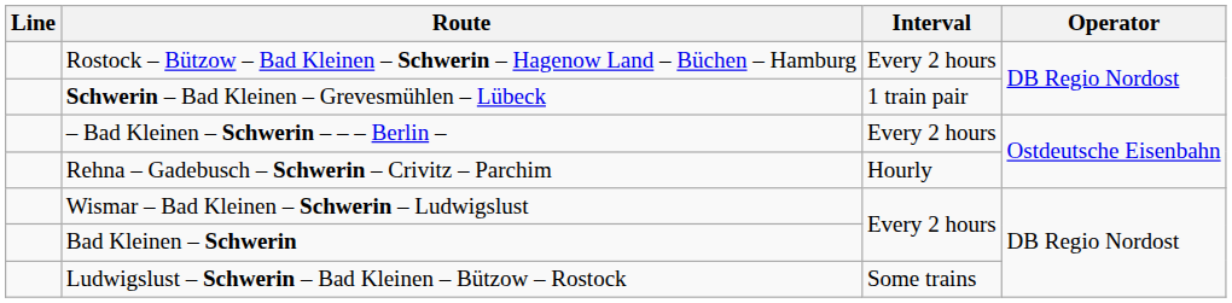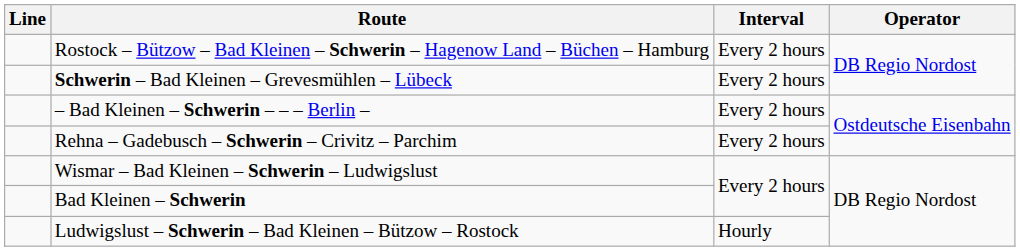 <table class="wikitable">
 <tr>
 <th>Line</th>
 <th>Route</th>
 <th>Interval</th>
 <th>Operator</th>
 </tr>
 <tr>
 <td align=center></td>
 <td>Rostock – <a href='#'>Bützow</a> – <a href='#'>Bad Kleinen</a> – <strong>Schwerin</strong> – <a href='#'>Hagenow Land</a> – <a href='#'>Büchen</a> – Hamburg</td>
 <td>Every 2 hours</td>
 <td rowspan="2"><a href='#'>DB Regio Nordost</a></td>
 </tr>
 <tr>
 <td align=center></td>
 <td><strong>Schwerin</strong> – Bad Kleinen – Grevesmühlen – <a href='#'>Lübeck</a></td>
-<td>1 train pair</td>
+<td>Every 2 hours</td>
 </tr>
 <tr>
 <td align=center></td>
 <td> – Bad Kleinen – <strong>Schwerin</strong> –  –  – <a href='#'>Berlin</a>  – </td>
 <td>Every 2 hours</td>
 <td rowspan="2"><a href='#'>Ostdeutsche Eisenbahn</a></td>
 </tr>
 <tr>
 <td></td>
 <td>Rehna – Gadebusch – <strong>Schwerin</strong> – Crivitz – Parchim</td>
-<td>Hourly</td>
+<td>Every 2 hours</td>
 </tr>
 <tr>
 <td></td>
 <td>Wismar – Bad Kleinen – <strong>Schwerin</strong> – Ludwigslust</td>
 <td rowspan=2>Every 2 hours</td>
 <td rowspan="3">DB Regio Nordost</td>
 </tr>
 <tr>
 <td></td>
 <td>Bad Kleinen – <strong>Schwerin</strong></td>
 </tr>
 <tr>
 <td></td>
 <td>Ludwigslust – <strong>Schwerin</strong> – Bad Kleinen – Bützow – Rostock</td>
-<td>Some trains</td>
+<td>Hourly</td>
 </tr>
 </table>
